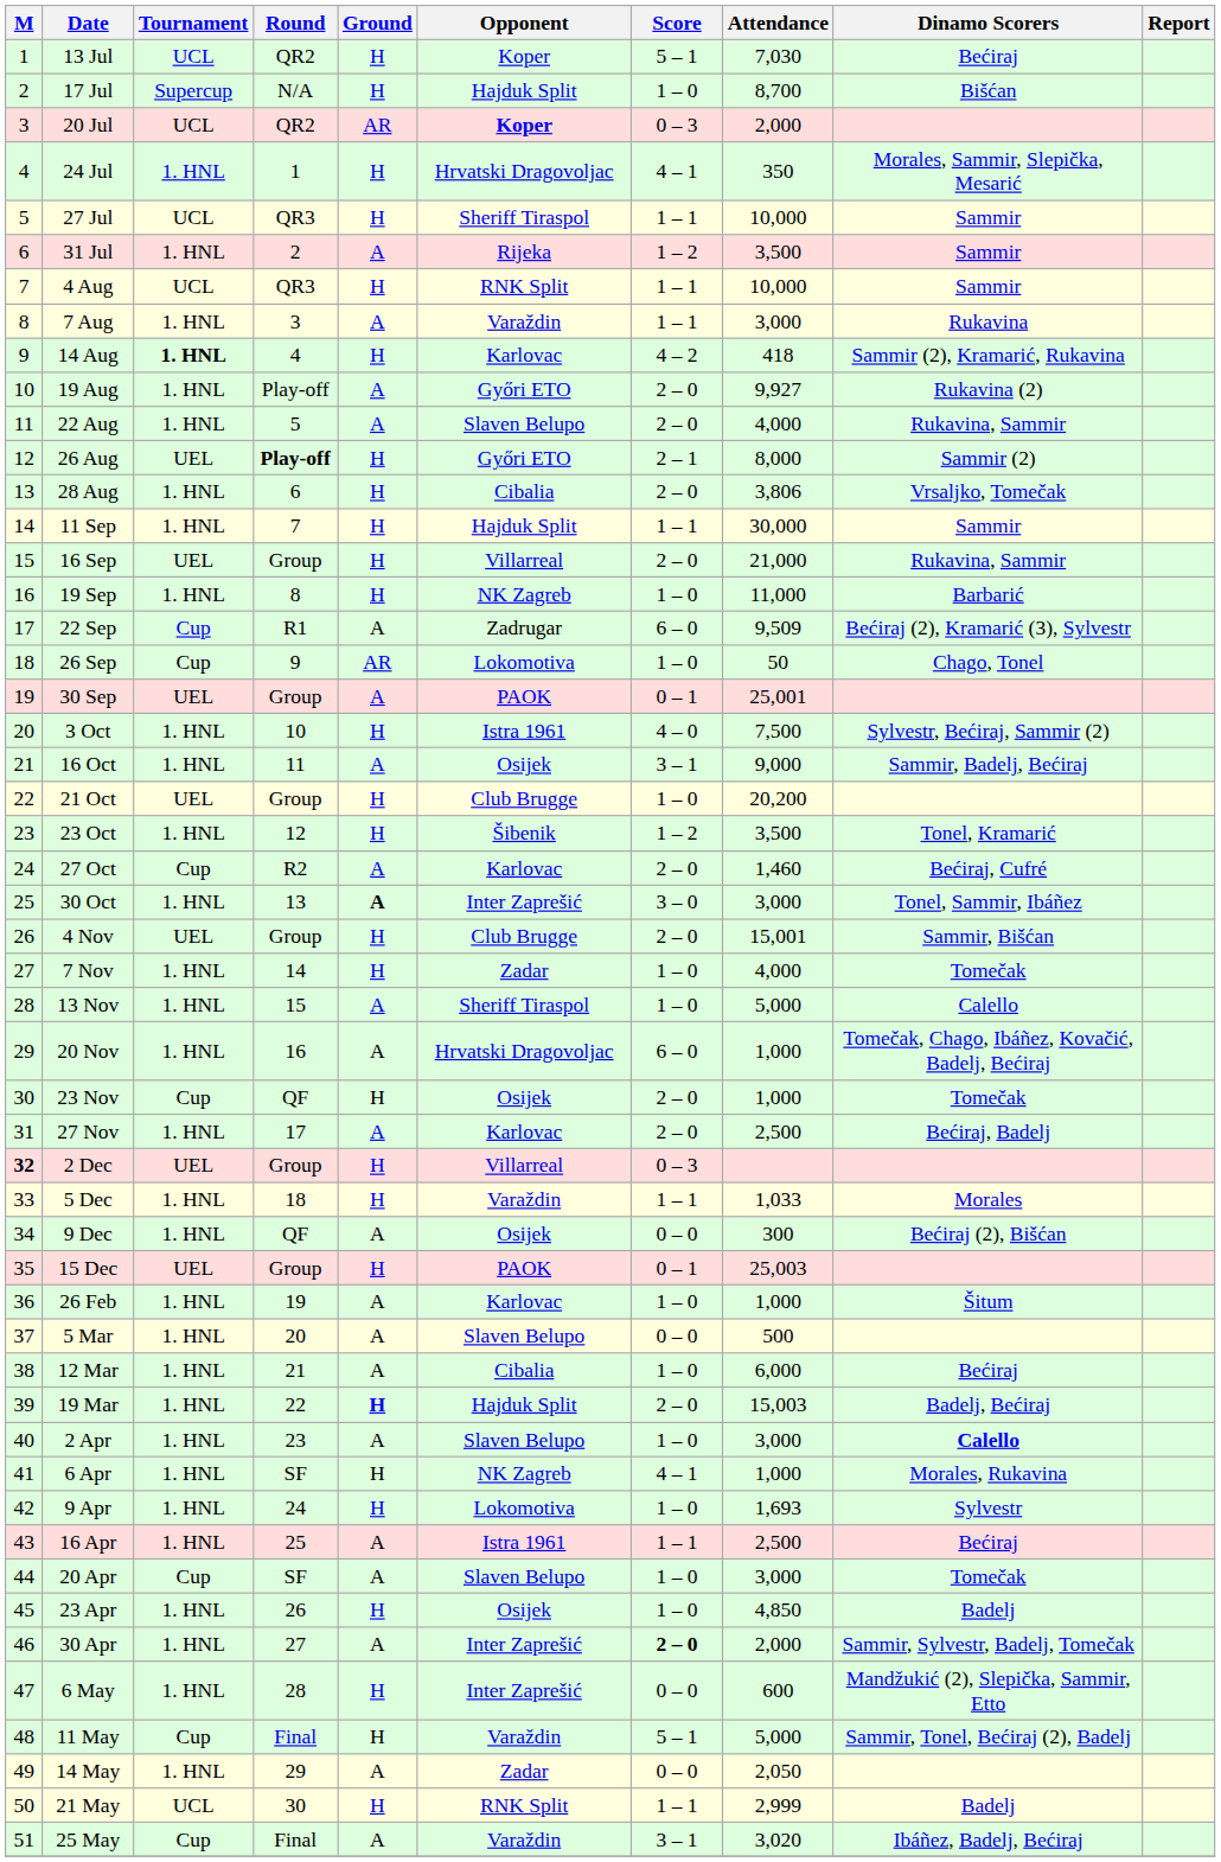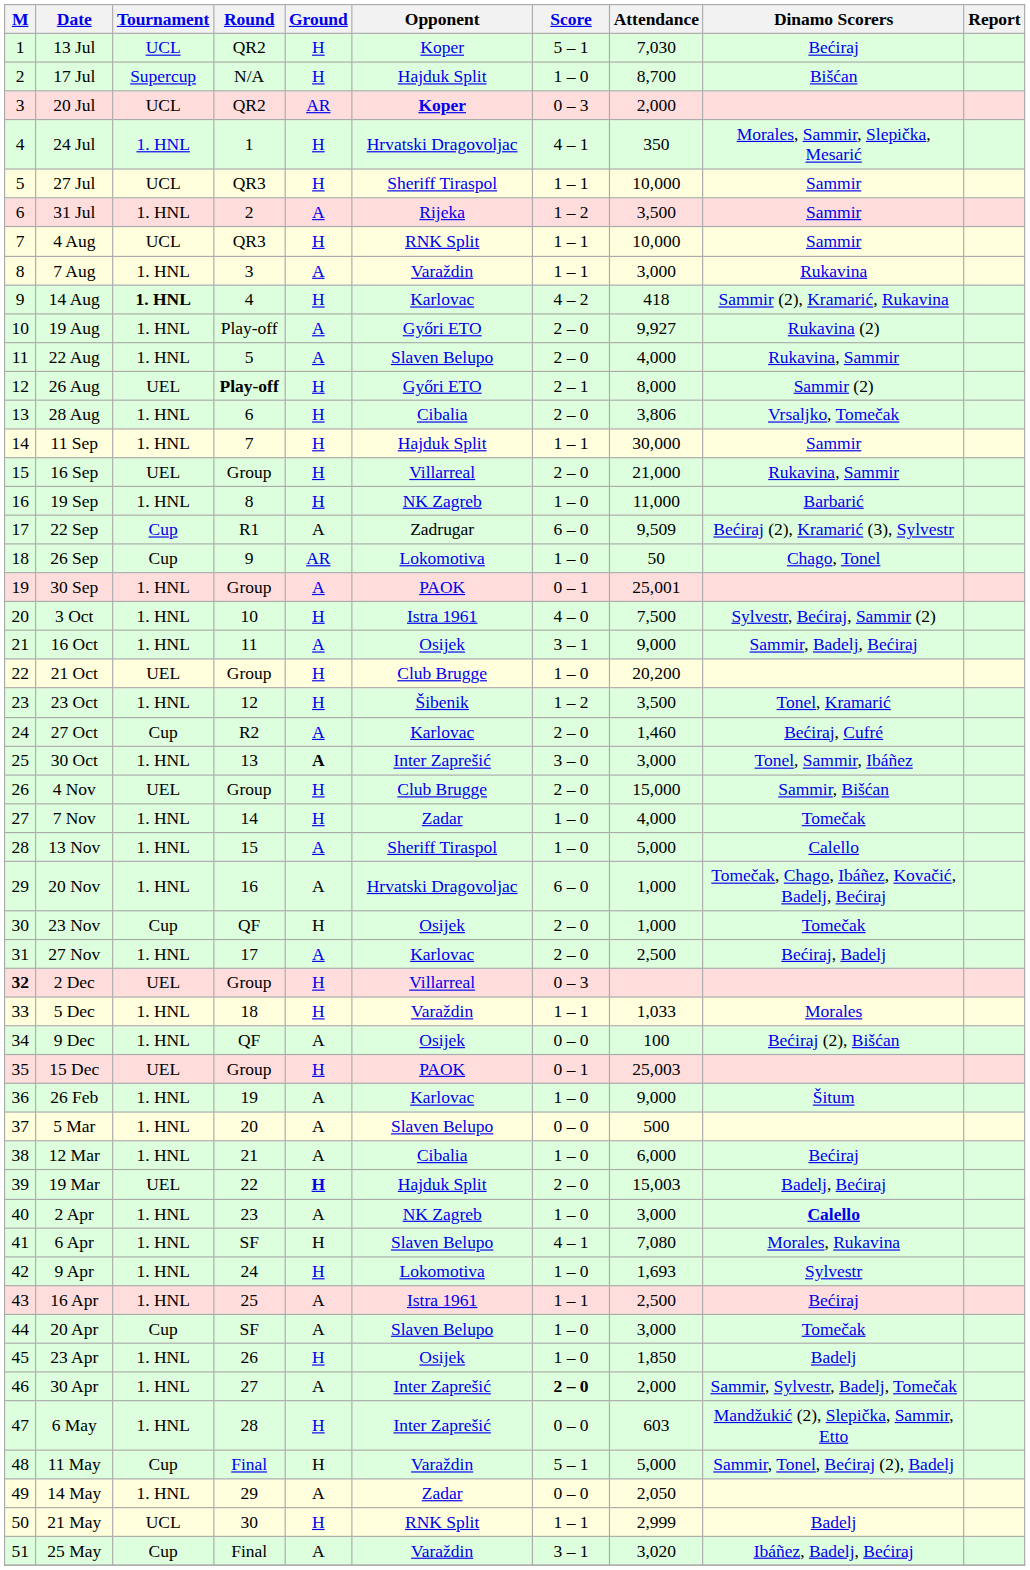 <table class="wikitable sortable" style="text-align: center; font-size:95%;">
 <tr>
 <th width="20"><a href='#'>M</a></th>
 <th width="60"><a href='#'>Date</a><br></th>
 <th width="80"><a href='#'>Tournament</a><br></th>
 <th width="55"><a href='#'>Round</a><br></th>
 <th width="50"><a href='#'>Ground</a><br></th>
 <th width="150">Opponent<br></th>
 <th width="60"><a href='#'>Score</a><br></th>
 <th width="40">Attendance<br></th>
 <th width="220">Dinamo Scorers</th>
 <th>Report</th>
 </tr>
 <tr bgcolor="#ddffdd">
 <td>1</td>
 <td>13 Jul</td>
 <td><a href='#'>UCL</a></td>
 <td>QR2</td>
 <td><a href='#'>H</a></td>
 <td><a href='#'>Koper</a> </td>
 <td>5 – 1</td>
 <td>7,030</td>
 <td><a href='#'>Bećiraj</a></td>
 <td></td>
 </tr>
 <tr bgcolor="#ddffdd">
 <td>2</td>
 <td>17 Jul</td>
 <td><a href='#'>Supercup</a></td>
 <td>N/A</td>
 <td><a href='#'>H</a></td>
 <td><a href='#'>Hajduk Split</a></td>
 <td>1 – 0</td>
 <td>8,700</td>
 <td><a href='#'>Bišćan</a></td>
 <td></td>
 </tr>
 <tr bgcolor="#ffdddd">
 <td>3</td>
 <td>20 Jul</td>
 <td>UCL</td>
 <td>QR2</td>
 <td><a href='#'>AR</a> </td>
 <td><strong><a href='#'>Koper</a> </strong></td>
 <td>0 – 3</td>
 <td>2,000</td>
 <td></td>
 <td></td>
 </tr>
 <tr bgcolor="#ddffdd">
 <td>4</td>
 <td>24 Jul</td>
 <td><a href='#'>1. HNL</a></td>
 <td>1</td>
 <td><a href='#'>H</a></td>
 <td><a href='#'>Hrvatski Dragovoljac</a></td>
 <td>4 – 1</td>
 <td>350</td>
 <td><a href='#'>Morales</a>, <a href='#'>Sammir</a>, <a href='#'>Slepička</a>, <a href='#'>Mesarić</a></td>
 <td></td>
 </tr>
 <tr bgcolor="#ffffdd">
 <td>5</td>
 <td>27 Jul</td>
 <td>UCL</td>
 <td>QR3</td>
 <td><a href='#'>H</a></td>
 <td><a href='#'>Sheriff Tiraspol</a> </td>
 <td>1 – 1</td>
 <td>10,000</td>
 <td><a href='#'>Sammir</a></td>
 <td></td>
 </tr>
 <tr bgcolor="#ffdddd">
 <td>6</td>
 <td>31 Jul</td>
 <td>1. HNL</td>
 <td>2</td>
 <td><a href='#'>A</a></td>
 <td><a href='#'>Rijeka</a></td>
 <td>1 – 2</td>
 <td>3,500</td>
 <td><a href='#'>Sammir</a></td>
 <td></td>
 </tr>
 <tr bgcolor="#ffffdd">
 <td>7</td>
 <td>4 Aug</td>
 <td>UCL</td>
 <td>QR3</td>
 <td><a href='#'>H</a></td>
 <td><a href='#'>RNK Split</a></td>
 <td>1 – 1</td>
 <td>10,000</td>
 <td><a href='#'>Sammir</a></td>
 <td></td>
 </tr>
 <tr bgcolor="#ffffdd">
 <td>8</td>
 <td>7 Aug</td>
 <td>1. HNL</td>
 <td>3</td>
 <td><a href='#'>A</a></td>
 <td><a href='#'>Varaždin</a></td>
 <td>1 – 1</td>
 <td>3,000</td>
 <td><a href='#'>Rukavina</a></td>
 <td></td>
 </tr>
 <tr bgcolor="#ddffdd">
 <td>9</td>
 <td>14 Aug</td>
 <td><strong>1. HNL</strong></td>
 <td>4</td>
 <td><a href='#'>H</a></td>
 <td><a href='#'>Karlovac</a></td>
 <td>4 – 2</td>
 <td>418</td>
 <td><a href='#'>Sammir</a> (2), <a href='#'>Kramarić</a>, <a href='#'>Rukavina</a></td>
 <td></td>
 </tr>
 <tr bgcolor="#ddffdd">
 <td>10</td>
 <td>19 Aug</td>
 <td>1. HNL</td>
 <td>Play-off</td>
 <td><a href='#'>A</a> </td>
 <td><a href='#'>Győri ETO</a> </td>
 <td>2 – 0</td>
 <td>9,927</td>
 <td><a href='#'>Rukavina</a> (2)</td>
 <td></td>
 </tr>
 <tr bgcolor="#ddffdd">
 <td>11</td>
 <td>22 Aug</td>
 <td>1. HNL</td>
 <td>5</td>
 <td><a href='#'>A</a></td>
 <td><a href='#'>Slaven Belupo</a></td>
 <td>2 – 0</td>
 <td>4,000</td>
 <td><a href='#'>Rukavina</a>, <a href='#'>Sammir</a></td>
 <td></td>
 </tr>
 <tr bgcolor="#ddffdd">
 <td>12</td>
 <td>26 Aug</td>
 <td>UEL</td>
 <td><strong>Play-off</strong></td>
 <td><a href='#'>H</a></td>
 <td><a href='#'>Győri ETO</a> </td>
 <td>2 – 1</td>
 <td>8,000</td>
 <td><a href='#'>Sammir</a> (2)</td>
 <td></td>
 </tr>
 <tr bgcolor="#ddffdd">
 <td>13</td>
 <td>28 Aug</td>
 <td>1. HNL</td>
 <td>6</td>
 <td><a href='#'>H</a></td>
 <td><a href='#'>Cibalia</a></td>
 <td>2 – 0</td>
 <td>3,806</td>
 <td><a href='#'>Vrsaljko</a>, <a href='#'>Tomečak</a></td>
 <td></td>
 </tr>
 <tr bgcolor="#ffffdd">
 <td>14</td>
 <td>11 Sep</td>
 <td>1. HNL</td>
 <td>7</td>
 <td><a href='#'>H</a></td>
 <td><a href='#'>Hajduk Split</a></td>
 <td>1 – 1</td>
 <td>30,000</td>
 <td><a href='#'>Sammir</a></td>
 <td></td>
 </tr>
 <tr bgcolor="#ddffdd">
 <td>15</td>
 <td>16 Sep</td>
 <td>UEL</td>
 <td>Group</td>
 <td><a href='#'>H</a></td>
 <td><a href='#'>Villarreal</a> </td>
 <td>2 – 0</td>
 <td>21,000</td>
 <td><a href='#'>Rukavina</a>, <a href='#'>Sammir</a></td>
 <td></td>
 </tr>
 <tr bgcolor="#ddffdd">
 <td>16</td>
 <td>19 Sep</td>
 <td>1. HNL</td>
 <td>8</td>
 <td><a href='#'>H</a></td>
 <td><a href='#'>NK Zagreb</a></td>
 <td>1 – 0</td>
 <td>11,000</td>
 <td><a href='#'>Barbarić</a></td>
 <td></td>
 </tr>
 <tr bgcolor="#ddffdd">
 <td>17</td>
 <td>22 Sep</td>
 <td><a href='#'>Cup</a></td>
 <td>R1</td>
 <td>A</td>
 <td>Zadrugar</td>
 <td>6 – 0</td>
 <td>9,509</td>
 <td><a href='#'>Bećiraj</a> (2), <a href='#'>Kramarić</a> (3), <a href='#'>Sylvestr</a></td>
 <td></td>
 </tr>
 <tr bgcolor="#ddffdd">
 <td>18</td>
 <td>26 Sep</td>
 <td>Cup</td>
 <td>9</td>
 <td><a href='#'>AR</a></td>
 <td><a href='#'>Lokomotiva</a></td>
 <td>1 – 0</td>
 <td>50</td>
 <td><a href='#'>Chago</a>, <a href='#'>Tonel</a></td>
 <td></td>
 </tr>
 <tr bgcolor="#ffdddd">
 <td>19</td>
 <td>30 Sep</td>
-<td>UEL</td>
+<td>1. HNL</td>
 <td>Group</td>
 <td><a href='#'>A</a> </td>
 <td><a href='#'>PAOK</a> </td>
 <td>0 – 1</td>
 <td>25,001</td>
 <td></td>
 <td></td>
 </tr>
 <tr bgcolor="#ddffdd">
 <td>20</td>
 <td>3 Oct</td>
 <td>1. HNL</td>
 <td>10</td>
 <td><a href='#'>H</a></td>
 <td><a href='#'>Istra 1961</a></td>
 <td>4 – 0</td>
 <td>7,500</td>
 <td><a href='#'>Sylvestr</a>, <a href='#'>Bećiraj</a>, <a href='#'>Sammir</a> (2)</td>
 <td></td>
 </tr>
 <tr bgcolor="#ddffdd">
 <td>21</td>
 <td>16 Oct</td>
 <td>1. HNL</td>
 <td>11</td>
 <td><a href='#'>A</a></td>
 <td><a href='#'>Osijek</a></td>
 <td>3 – 1</td>
 <td>9,000</td>
 <td><a href='#'>Sammir</a>, <a href='#'>Badelj</a>, <a href='#'>Bećiraj</a></td>
 <td></td>
 </tr>
 <tr bgcolor="#ffffdd">
 <td>22</td>
 <td>21 Oct</td>
 <td>UEL</td>
 <td>Group</td>
 <td><a href='#'>H</a></td>
 <td><a href='#'>Club Brugge</a> </td>
 <td>1 – 0</td>
 <td>20,200</td>
 <td></td>
 <td></td>
 </tr>
 <tr bgcolor="#ddffdd">
 <td>23</td>
 <td>23 Oct</td>
 <td>1. HNL</td>
 <td>12</td>
 <td><a href='#'>H</a></td>
 <td><a href='#'>Šibenik</a></td>
 <td>1 – 2</td>
 <td>3,500</td>
 <td><a href='#'>Tonel</a>, <a href='#'>Kramarić</a></td>
 <td></td>
 </tr>
 <tr bgcolor="#ddffdd">
 <td>24</td>
 <td>27 Oct</td>
 <td>Cup</td>
 <td>R2</td>
 <td><a href='#'>A</a></td>
 <td><a href='#'>Karlovac</a></td>
 <td>2 – 0</td>
 <td>1,460</td>
 <td><a href='#'>Bećiraj</a>, <a href='#'>Cufré</a></td>
 <td></td>
 </tr>
 <tr bgcolor="#ddffdd">
 <td>25</td>
 <td>30 Oct</td>
 <td>1. HNL</td>
 <td>13</td>
 <td><strong>A</strong></td>
 <td><a href='#'>Inter Zaprešić</a></td>
 <td>3 – 0</td>
 <td>3,000</td>
 <td><a href='#'>Tonel</a>, <a href='#'>Sammir</a>, <a href='#'>Ibáñez</a></td>
 <td></td>
 </tr>
 <tr bgcolor="#ddffdd">
 <td>26</td>
 <td>4 Nov</td>
 <td>UEL</td>
 <td>Group</td>
 <td><a href='#'>H</a></td>
 <td><a href='#'>Club Brugge</a> </td>
 <td>2 – 0</td>
-<td>15,001</td>
+<td>15,000</td>
 <td><a href='#'>Sammir</a>, <a href='#'>Bišćan</a></td>
 <td></td>
 </tr>
 <tr bgcolor="#ddffdd">
 <td>27</td>
 <td>7 Nov</td>
 <td>1. HNL</td>
 <td>14</td>
 <td><a href='#'>H</a></td>
 <td><a href='#'>Zadar</a></td>
 <td>1 – 0</td>
 <td>4,000</td>
 <td><a href='#'>Tomečak</a></td>
 <td></td>
 </tr>
 <tr bgcolor="#ddffdd">
 <td>28</td>
 <td>13 Nov</td>
 <td>1. HNL</td>
 <td>15</td>
 <td><a href='#'>A</a></td>
 <td><a href='#'>Sheriff Tiraspol</a> </td>
 <td>1 – 0</td>
 <td>5,000</td>
 <td><a href='#'>Calello</a></td>
 <td></td>
 </tr>
 <tr bgcolor="#ddffdd">
 <td>29</td>
 <td>20 Nov</td>
 <td>1. HNL</td>
 <td>16</td>
 <td>A</td>
 <td><a href='#'>Hrvatski Dragovoljac</a></td>
 <td>6 – 0</td>
 <td>1,000</td>
 <td><a href='#'>Tomečak</a>, <a href='#'>Chago</a>, <a href='#'>Ibáñez</a>, <a href='#'>Kovačić</a>, <a href='#'>Badelj</a>, <a href='#'>Bećiraj</a></td>
 <td></td>
 </tr>
 <tr bgcolor="#ddffdd">
 <td>30</td>
 <td>23 Nov</td>
 <td>Cup</td>
 <td>QF</td>
 <td>H</td>
 <td><a href='#'>Osijek</a></td>
 <td>2 – 0</td>
 <td>1,000</td>
 <td><a href='#'>Tomečak</a></td>
 <td></td>
 </tr>
 <tr bgcolor="#ddffdd">
 <td>31</td>
 <td>27 Nov</td>
 <td>1. HNL</td>
 <td>17</td>
 <td><a href='#'>A</a></td>
 <td><a href='#'>Karlovac</a></td>
 <td>2 – 0</td>
 <td>2,500</td>
 <td><a href='#'>Bećiraj</a>, <a href='#'>Badelj</a></td>
 <td></td>
 </tr>
 <tr bgcolor="#ffdddd">
 <td><strong>32</strong></td>
 <td>2 Dec</td>
 <td>UEL</td>
 <td>Group</td>
 <td><a href='#'>H</a></td>
 <td><a href='#'>Villarreal</a> </td>
 <td>0 – 3</td>
 <td></td>
 <td></td>
 <td></td>
 </tr>
 <tr bgcolor="#ffffdd">
 <td>33</td>
 <td>5 Dec</td>
 <td>1. HNL</td>
 <td>18</td>
 <td><a href='#'>H</a></td>
 <td><a href='#'>Varaždin</a></td>
 <td>1 – 1</td>
 <td>1,033</td>
 <td><a href='#'>Morales</a></td>
 <td></td>
 </tr>
 <tr bgcolor="#ddffdd">
 <td>34</td>
 <td>9 Dec</td>
 <td>1. HNL</td>
 <td>QF</td>
 <td>A</td>
 <td><a href='#'>Osijek</a></td>
 <td>0 – 0</td>
-<td>300</td>
+<td>100</td>
 <td><a href='#'>Bećiraj</a> (2), <a href='#'>Bišćan</a></td>
 <td></td>
 </tr>
 <tr bgcolor="#ffdddd">
 <td>35</td>
 <td>15 Dec</td>
 <td>UEL</td>
 <td>Group</td>
 <td><a href='#'>H</a></td>
 <td><a href='#'>PAOK</a> </td>
 <td>0 – 1</td>
 <td>25,003</td>
 <td></td>
 <td></td>
 </tr>
 <tr bgcolor="#ddffdd">
 <td>36</td>
 <td>26 Feb</td>
 <td>1. HNL</td>
 <td>19</td>
 <td>A</td>
 <td><a href='#'>Karlovac</a></td>
 <td>1 – 0</td>
-<td>1,000</td>
+<td>9,000</td>
 <td><a href='#'>Šitum</a></td>
 <td></td>
 </tr>
 <tr bgcolor="#ffffdd">
 <td>37</td>
 <td>5 Mar</td>
 <td>1. HNL</td>
 <td>20</td>
 <td>A</td>
 <td><a href='#'>Slaven Belupo</a></td>
 <td>0 – 0</td>
 <td>500</td>
 <td></td>
 <td></td>
 </tr>
 <tr bgcolor="#ddffdd">
 <td>38</td>
 <td>12 Mar</td>
 <td>1. HNL</td>
 <td>21</td>
 <td>A</td>
 <td><a href='#'>Cibalia</a></td>
 <td>1 – 0</td>
 <td>6,000</td>
 <td><a href='#'>Bećiraj</a></td>
 <td></td>
 </tr>
 <tr bgcolor="#ddffdd">
 <td>39</td>
 <td>19 Mar</td>
-<td>1. HNL</td>
+<td>UEL</td>
 <td>22</td>
 <td><strong><a href='#'>H</a></strong></td>
 <td><a href='#'>Hajduk Split</a></td>
 <td>2 – 0</td>
 <td>15,003</td>
 <td><a href='#'>Badelj</a>, <a href='#'>Bećiraj</a></td>
 <td></td>
 </tr>
 <tr bgcolor="#ddffdd">
 <td>40</td>
 <td>2 Apr</td>
 <td>1. HNL</td>
 <td>23</td>
 <td>A</td>
-<td><a href='#'>Slaven Belupo</a></td>
+<td><a href='#'>NK Zagreb</a></td>
 <td>1 – 0</td>
 <td>3,000</td>
 <td><strong><a href='#'>Calello</a></strong></td>
 <td></td>
 </tr>
 <tr bgcolor="#ddffdd">
 <td>41</td>
 <td>6 Apr</td>
 <td>1. HNL</td>
 <td>SF</td>
 <td>H</td>
-<td><a href='#'>NK Zagreb</a></td>
+<td><a href='#'>Slaven Belupo</a></td>
 <td>4 – 1</td>
-<td>1,000</td>
+<td>7,080</td>
 <td><a href='#'>Morales</a>, <a href='#'>Rukavina</a></td>
 <td></td>
 </tr>
 <tr bgcolor="#ddffdd">
 <td>42</td>
 <td>9 Apr</td>
 <td>1. HNL</td>
 <td>24</td>
 <td><a href='#'>H</a></td>
 <td><a href='#'>Lokomotiva</a></td>
 <td>1 – 0</td>
 <td>1,693</td>
 <td><a href='#'>Sylvestr</a></td>
 <td></td>
 </tr>
 <tr bgcolor="#ffdddd">
 <td>43</td>
 <td>16 Apr</td>
 <td>1. HNL</td>
 <td>25</td>
 <td>A</td>
 <td><a href='#'>Istra 1961</a></td>
 <td>1 – 1</td>
 <td>2,500</td>
 <td><a href='#'>Bećiraj</a></td>
 <td></td>
 </tr>
 <tr bgcolor="#ddffdd">
 <td>44</td>
 <td>20 Apr</td>
 <td>Cup</td>
 <td>SF</td>
 <td>A</td>
 <td><a href='#'>Slaven Belupo</a></td>
 <td>1 – 0</td>
 <td>3,000</td>
 <td><a href='#'>Tomečak</a></td>
 <td></td>
 </tr>
 <tr bgcolor="#ddffdd">
 <td>45</td>
 <td>23 Apr</td>
 <td>1. HNL</td>
 <td>26</td>
 <td><a href='#'>H</a></td>
 <td><a href='#'>Osijek</a></td>
 <td>1 – 0</td>
-<td>4,850</td>
+<td>1,850</td>
 <td><a href='#'>Badelj</a></td>
 <td></td>
 </tr>
 <tr bgcolor="#ddffdd">
 <td>46</td>
 <td>30 Apr</td>
 <td>1. HNL</td>
 <td>27</td>
 <td>A</td>
 <td><a href='#'>Inter Zaprešić</a></td>
 <td><strong>2 – 0</strong></td>
 <td>2,000</td>
 <td><a href='#'>Sammir</a>, <a href='#'>Sylvestr</a>, <a href='#'>Badelj</a>, <a href='#'>Tomečak</a></td>
 <td></td>
 </tr>
 <tr bgcolor="#ddffdd">
 <td>47</td>
 <td>6 May</td>
 <td>1. HNL</td>
 <td>28</td>
 <td><a href='#'>H</a></td>
 <td><a href='#'>Inter Zaprešić</a></td>
 <td>0 – 0</td>
-<td>600</td>
+<td>603</td>
 <td><a href='#'>Mandžukić</a> (2), <a href='#'>Slepička</a>, <a href='#'>Sammir</a>, <a href='#'>Etto</a></td>
 <td></td>
 </tr>
 <tr bgcolor="#ddffdd">
 <td>48</td>
 <td>11 May</td>
 <td>Cup</td>
 <td><a href='#'>Final</a></td>
 <td>H</td>
 <td><a href='#'>Varaždin</a></td>
 <td>5 – 1</td>
 <td>5,000</td>
 <td><a href='#'>Sammir</a>, <a href='#'>Tonel</a>, <a href='#'>Bećiraj</a> (2), <a href='#'>Badelj</a></td>
 <td></td>
 </tr>
 <tr bgcolor="#ffffdd">
 <td>49</td>
 <td>14 May</td>
 <td>1. HNL</td>
 <td>29</td>
 <td>A</td>
 <td><a href='#'>Zadar</a></td>
 <td>0 – 0</td>
 <td>2,050</td>
 <td></td>
 <td></td>
 </tr>
 <tr bgcolor="#ffffdd">
 <td>50</td>
 <td>21 May</td>
 <td>UCL</td>
 <td>30</td>
 <td><a href='#'>H</a></td>
 <td><a href='#'>RNK Split</a></td>
 <td>1 – 1</td>
 <td>2,999</td>
 <td><a href='#'>Badelj</a></td>
 <td></td>
 </tr>
 <tr bgcolor="#ddffdd">
 <td>51</td>
 <td>25 May</td>
 <td>Cup</td>
 <td>Final</td>
 <td>A</td>
 <td><a href='#'>Varaždin</a></td>
 <td>3 – 1</td>
 <td>3,020</td>
 <td><a href='#'>Ibáñez</a>, <a href='#'>Badelj</a>, <a href='#'>Bećiraj</a></td>
 <td></td>
 </tr>
 <tr>
 </tr>
 </table>
